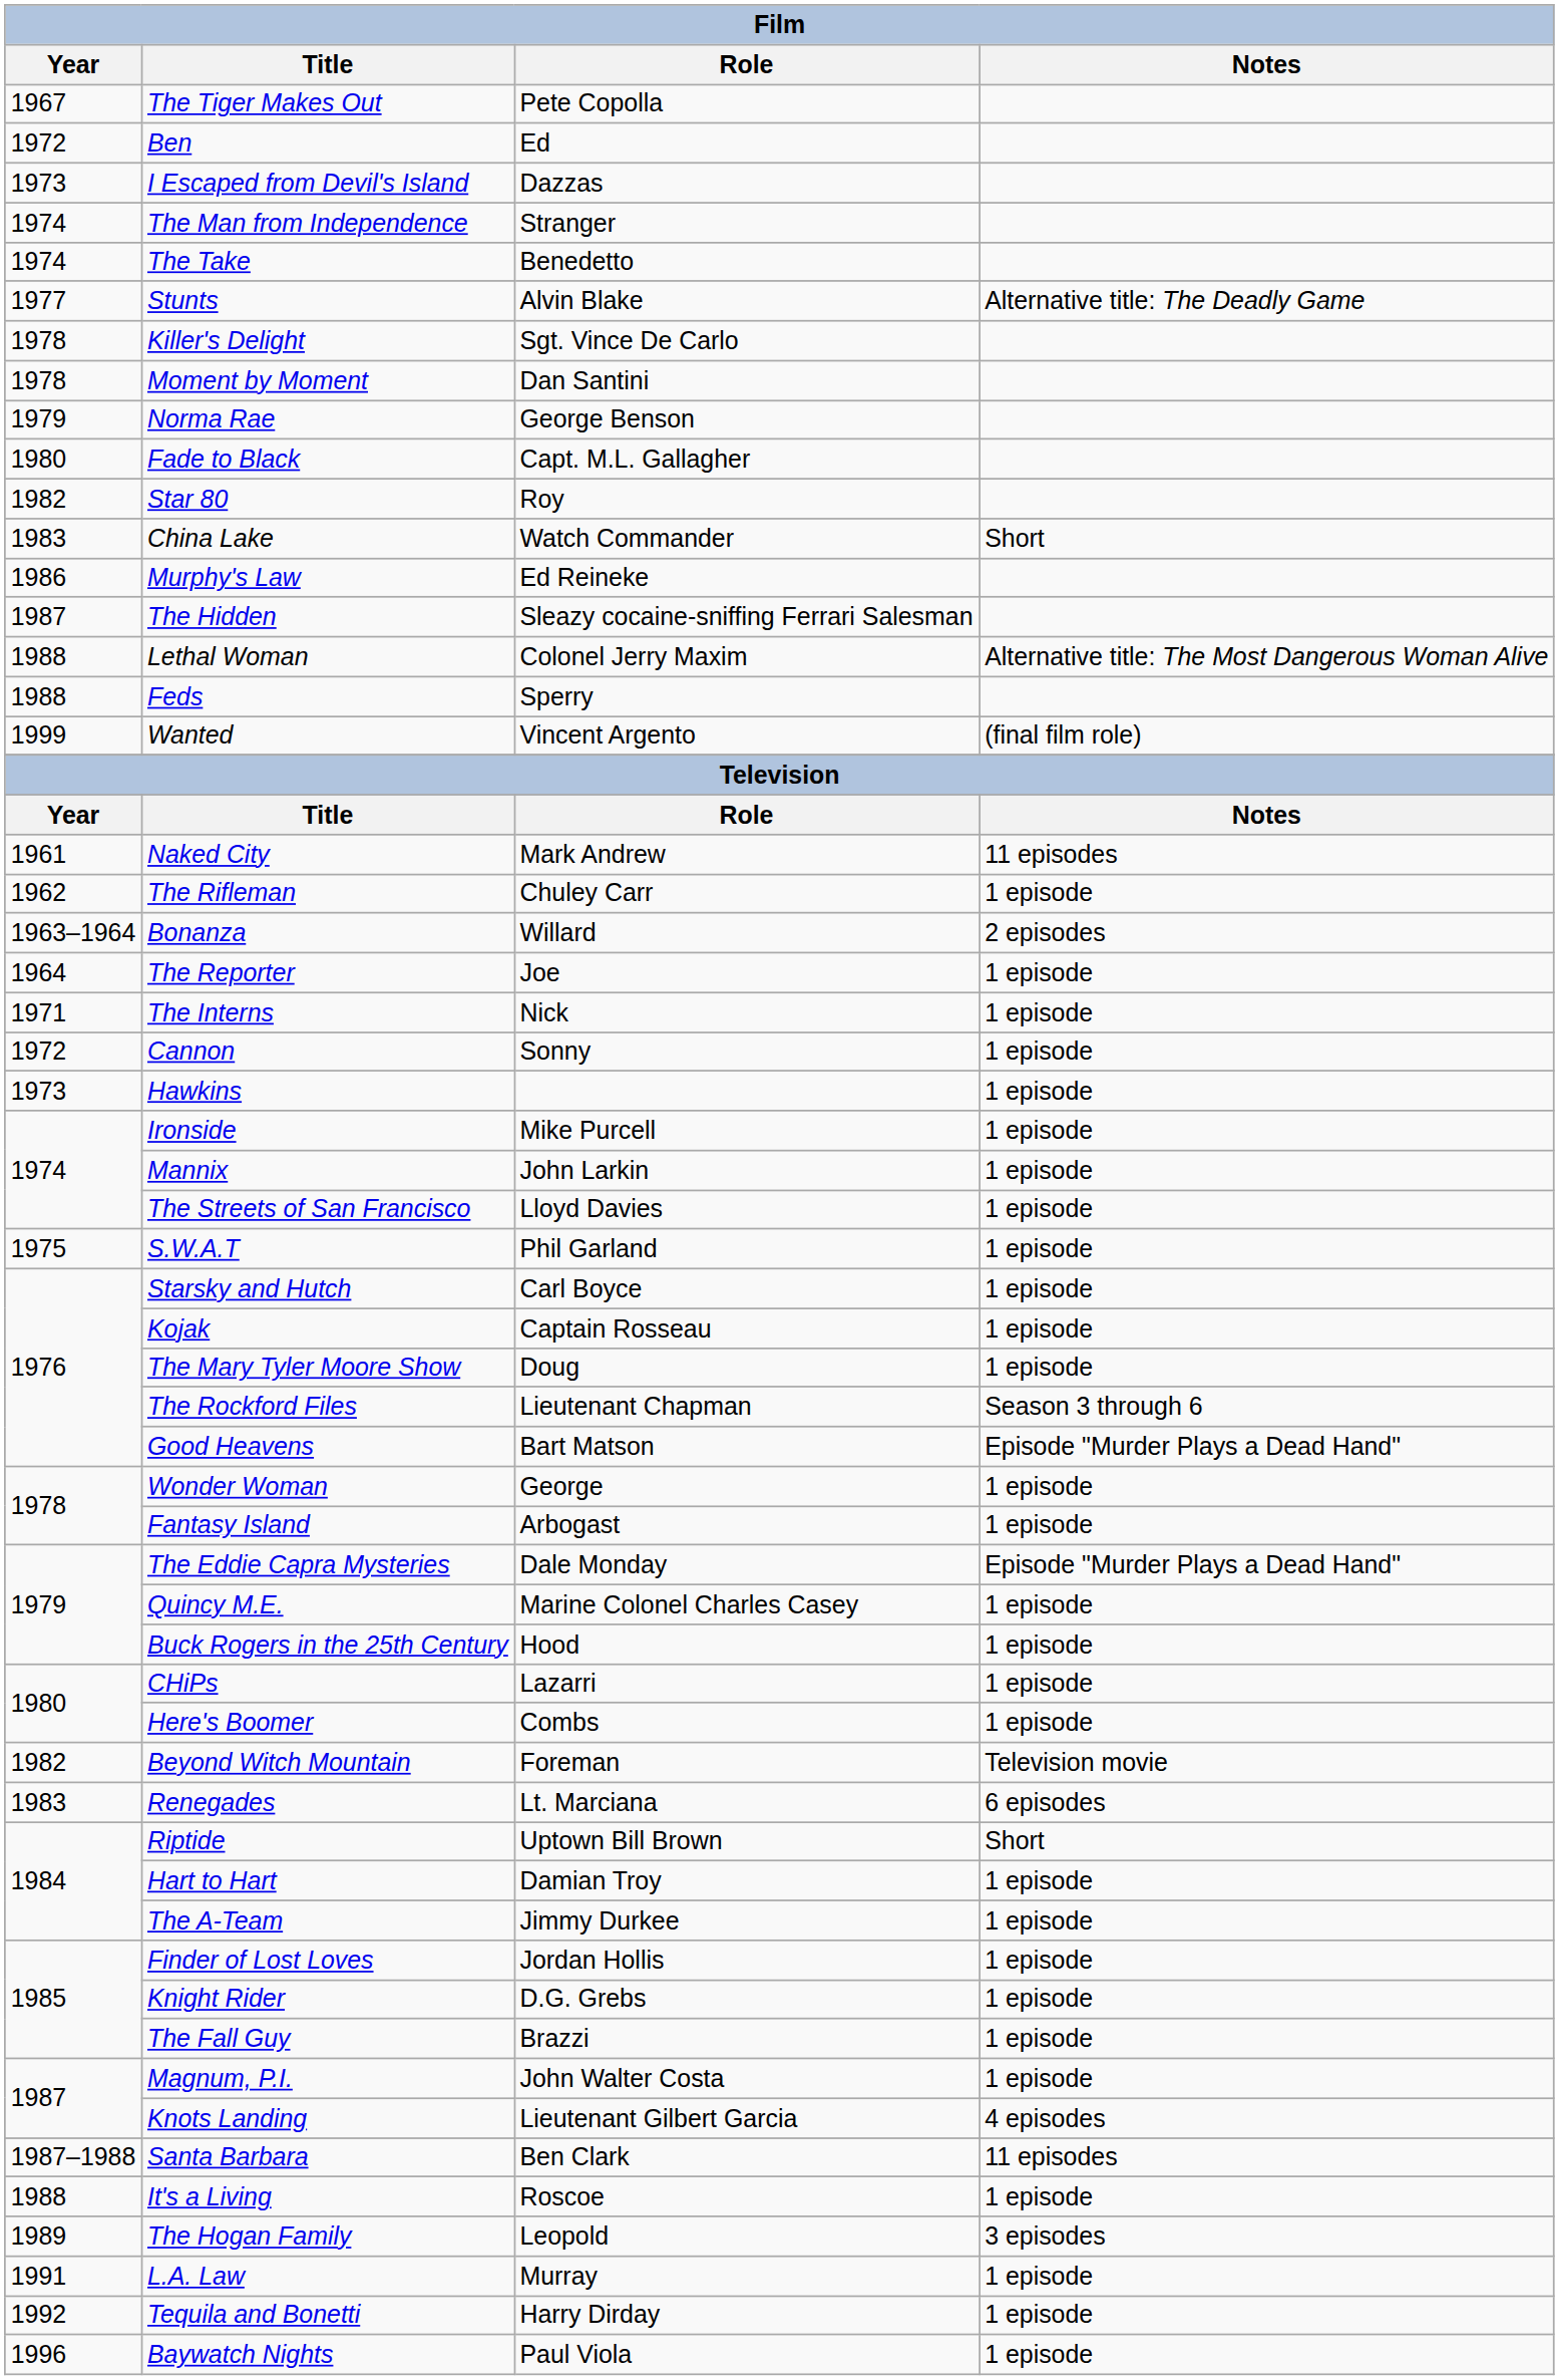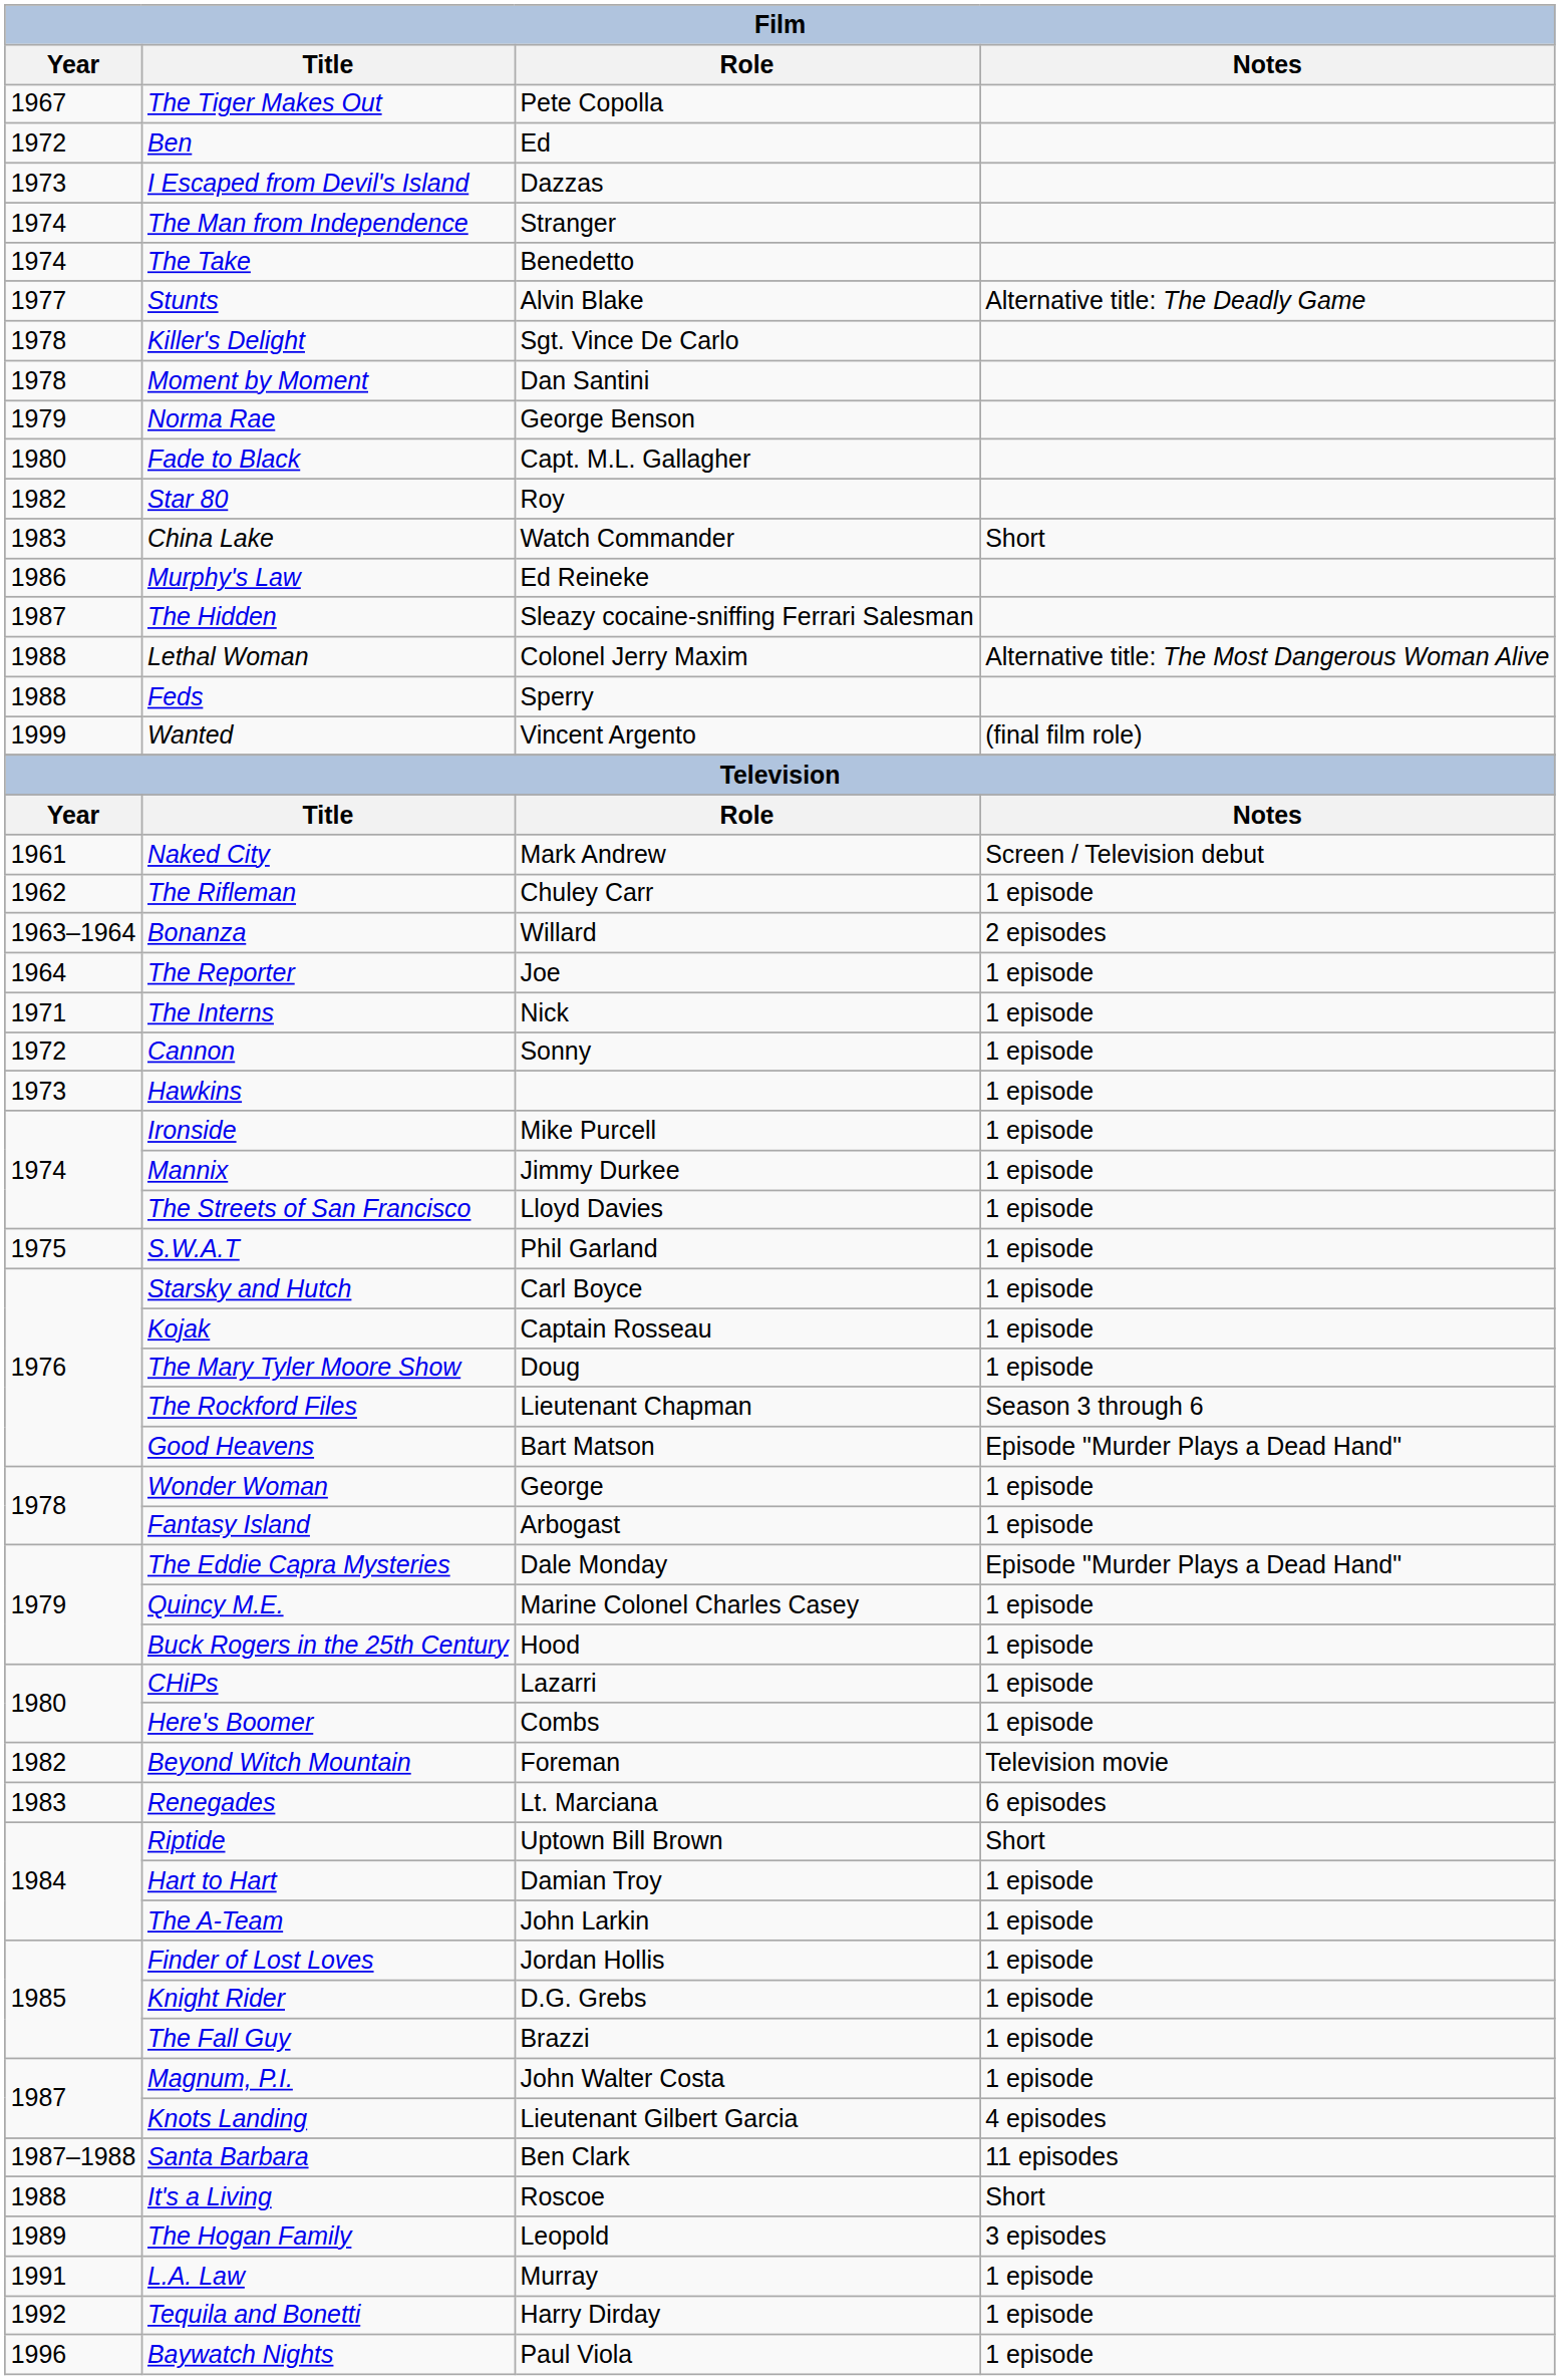 <table class="wikitable" style="font-size: 90%;">
 <tr>
 <th colspan="4" style="background: LightSteelBlue;">Film</th>
 </tr>
 <tr>
 <th>Year</th>
 <th>Title</th>
 <th>Role</th>
 <th>Notes</th>
 </tr>
 <tr>
 <td>1967</td>
 <td><em><a href='#'>The Tiger Makes Out</a></em></td>
 <td>Pete Copolla</td>
 <td></td>
 </tr>
 <tr>
 <td>1972</td>
 <td><em><a href='#'>Ben</a></em></td>
 <td>Ed</td>
 <td></td>
 </tr>
 <tr>
 <td>1973</td>
 <td><em><a href='#'>I Escaped from Devil's Island</a></em></td>
 <td>Dazzas</td>
 <td></td>
 </tr>
 <tr>
 <td>1974</td>
 <td><em><a href='#'>The Man from Independence</a></em></td>
 <td>Stranger</td>
 <td></td>
 </tr>
 <tr>
 <td>1974</td>
 <td><em><a href='#'>The Take</a></em></td>
 <td>Benedetto</td>
 <td></td>
 </tr>
 <tr>
 <td>1977</td>
 <td><em><a href='#'>Stunts</a></em></td>
 <td>Alvin Blake</td>
 <td>Alternative title: <em>The Deadly Game</em></td>
 </tr>
 <tr>
 <td>1978</td>
 <td><em><a href='#'>Killer's Delight</a></em></td>
 <td>Sgt. Vince De Carlo</td>
 <td></td>
 </tr>
 <tr>
 <td>1978</td>
 <td><em><a href='#'>Moment by Moment</a></em></td>
 <td>Dan Santini</td>
 <td></td>
 </tr>
 <tr>
 <td>1979</td>
 <td><em><a href='#'>Norma Rae</a></em></td>
 <td>George Benson</td>
 <td></td>
 </tr>
 <tr>
 <td>1980</td>
 <td><em><a href='#'>Fade to Black</a></em></td>
 <td>Capt. M.L. Gallagher</td>
 <td></td>
 </tr>
 <tr>
 <td>1982</td>
 <td><em><a href='#'>Star 80</a></em></td>
 <td>Roy</td>
 <td></td>
 </tr>
 <tr>
 <td>1983</td>
 <td><em>China Lake</em></td>
 <td>Watch Commander</td>
 <td>Short</td>
 </tr>
 <tr>
 <td>1986</td>
 <td><em><a href='#'>Murphy's Law</a></em></td>
 <td>Ed Reineke</td>
 <td></td>
 </tr>
 <tr>
 <td>1987</td>
 <td><em><a href='#'>The Hidden</a></em></td>
 <td>Sleazy cocaine-sniffing Ferrari Salesman</td>
 <td></td>
 </tr>
 <tr>
 <td>1988</td>
 <td><em>Lethal Woman</em></td>
 <td>Colonel Jerry Maxim</td>
 <td>Alternative title: <em>The Most Dangerous Woman Alive</em></td>
 </tr>
 <tr>
 <td>1988</td>
 <td><em><a href='#'>Feds</a></em></td>
 <td>Sperry</td>
 <td></td>
 </tr>
 <tr>
 <td>1999</td>
 <td><em>Wanted</em></td>
 <td>Vincent Argento</td>
 <td>(final film role)</td>
 </tr>
 <tr>
 </tr>
 <tr>
 <th colspan="4" style="background: LightSteelBlue;">Television</th>
 </tr>
 <tr>
 <th>Year</th>
 <th>Title</th>
 <th>Role</th>
 <th>Notes</th>
 </tr>
 <tr>
 <td>1961</td>
 <td><em><a href='#'>Naked City</a></em></td>
 <td>Mark Andrew</td>
-<td>11 episodes</td>
+<td>Screen / Television debut</td>
 </tr>
 <tr>
 <td>1962</td>
 <td><em><a href='#'>The Rifleman</a></em></td>
 <td>Chuley Carr</td>
 <td>1 episode</td>
 </tr>
 <tr>
 <td>1963–1964</td>
 <td><em><a href='#'>Bonanza</a></em></td>
 <td>Willard</td>
 <td>2 episodes</td>
 </tr>
 <tr>
 <td>1964</td>
 <td><em><a href='#'>The Reporter</a></em></td>
 <td>Joe</td>
 <td>1 episode</td>
 </tr>
 <tr>
 <td>1971</td>
 <td><em><a href='#'>The Interns</a></em></td>
 <td>Nick</td>
 <td>1 episode</td>
 </tr>
 <tr>
 <td>1972</td>
 <td><em><a href='#'>Cannon</a></em></td>
 <td>Sonny</td>
 <td>1 episode</td>
 </tr>
 <tr>
 <td>1973</td>
 <td><em><a href='#'>Hawkins</a></em></td>
 <td></td>
 <td>1 episode</td>
 </tr>
 <tr>
 <td rowspan=3>1974</td>
 <td><em><a href='#'>Ironside</a></em></td>
 <td>Mike Purcell</td>
 <td>1 episode</td>
 </tr>
 <tr>
 <td><em><a href='#'>Mannix</a></em></td>
-<td>John Larkin</td>
+<td>Jimmy Durkee</td>
 <td>1 episode</td>
 </tr>
 <tr>
 <td><em><a href='#'>The Streets of San Francisco</a></em></td>
 <td>Lloyd Davies</td>
 <td>1 episode</td>
 </tr>
 <tr>
 <td>1975</td>
 <td><em><a href='#'>S.W.A.T</a></em></td>
 <td>Phil Garland</td>
 <td>1 episode</td>
 </tr>
 <tr>
 <td rowspan=5>1976</td>
 <td><em><a href='#'>Starsky and Hutch</a></em></td>
 <td>Carl Boyce</td>
 <td>1 episode</td>
 </tr>
 <tr>
 <td><em><a href='#'>Kojak</a></em></td>
 <td>Captain Rosseau</td>
 <td>1 episode</td>
 </tr>
 <tr>
 <td><em><a href='#'>The Mary Tyler Moore Show</a></em></td>
 <td>Doug</td>
 <td>1 episode</td>
 </tr>
 <tr>
 <td><em><a href='#'>The Rockford Files</a></em></td>
 <td>Lieutenant Chapman</td>
 <td>Season 3 through 6</td>
 </tr>
 <tr>
 <td><em><a href='#'>Good Heavens</a></em></td>
 <td>Bart Matson</td>
 <td>Episode "Murder Plays a Dead Hand"</td>
 </tr>
 <tr>
 <td rowspan=2>1978</td>
 <td><em><a href='#'>Wonder Woman</a></em></td>
 <td>George</td>
 <td>1 episode</td>
 </tr>
 <tr>
 <td><em><a href='#'>Fantasy Island</a></em></td>
 <td>Arbogast</td>
 <td>1 episode</td>
 </tr>
 <tr>
 <td rowspan=3>1979</td>
 <td><em><a href='#'>The Eddie Capra Mysteries</a></em></td>
 <td>Dale Monday</td>
 <td>Episode "Murder Plays a Dead Hand"</td>
 </tr>
 <tr>
 <td><em><a href='#'>Quincy M.E.</a></em></td>
 <td>Marine Colonel Charles Casey</td>
 <td>1 episode</td>
 </tr>
 <tr>
 <td><em><a href='#'>Buck Rogers in the 25th Century</a></em></td>
 <td>Hood</td>
 <td>1 episode</td>
 </tr>
 <tr>
 <td rowspan=2>1980</td>
 <td><em><a href='#'>CHiPs</a></em></td>
 <td>Lazarri</td>
 <td>1 episode</td>
 </tr>
 <tr>
 <td><em><a href='#'>Here's Boomer</a></em></td>
 <td>Combs</td>
 <td>1 episode</td>
 </tr>
 <tr>
 <td>1982</td>
 <td><em><a href='#'>Beyond Witch Mountain</a></em></td>
 <td>Foreman</td>
 <td>Television movie</td>
 </tr>
 <tr>
 <td rowspan=1>1983</td>
 <td><em><a href='#'>Renegades</a></em></td>
 <td>Lt. Marciana</td>
 <td>6 episodes</td>
 </tr>
 <tr>
 <td rowspan=3>1984</td>
 <td><em><a href='#'>Riptide</a></em></td>
 <td>Uptown Bill Brown</td>
 <td>Short</td>
 </tr>
 <tr>
 <td><em><a href='#'>Hart to Hart</a></em></td>
 <td>Damian Troy</td>
 <td>1 episode</td>
 </tr>
 <tr>
 <td><em><a href='#'>The A-Team</a></em></td>
-<td>Jimmy Durkee</td>
+<td>John Larkin</td>
 <td>1 episode</td>
 </tr>
 <tr>
 <td rowspan=3>1985</td>
 <td><em><a href='#'>Finder of Lost Loves</a></em></td>
 <td>Jordan Hollis</td>
 <td>1 episode</td>
 </tr>
 <tr>
 <td><em><a href='#'>Knight Rider</a></em></td>
 <td>D.G. Grebs</td>
 <td>1 episode</td>
 </tr>
 <tr>
 <td><em><a href='#'>The Fall Guy</a></em></td>
 <td>Brazzi</td>
 <td>1 episode</td>
 </tr>
 <tr>
 <td rowspan=2>1987</td>
 <td><em><a href='#'>Magnum, P.I.</a></em></td>
 <td>John Walter Costa</td>
 <td>1 episode</td>
 </tr>
 <tr>
 <td><em><a href='#'>Knots Landing</a></em></td>
 <td>Lieutenant Gilbert Garcia</td>
 <td>4 episodes</td>
 </tr>
 <tr>
 <td>1987–1988</td>
 <td><em><a href='#'>Santa Barbara</a></em></td>
 <td>Ben Clark</td>
 <td>11 episodes</td>
 </tr>
 <tr>
 <td>1988</td>
 <td><em><a href='#'>It's a Living</a></em></td>
 <td>Roscoe</td>
-<td>1 episode</td>
+<td>Short</td>
 </tr>
 <tr>
 <td>1989</td>
 <td><em><a href='#'>The Hogan Family</a></em></td>
 <td>Leopold</td>
 <td>3 episodes</td>
 </tr>
 <tr>
 <td>1991</td>
 <td><em><a href='#'>L.A. Law</a></em></td>
 <td>Murray</td>
 <td>1 episode</td>
 </tr>
 <tr>
 <td>1992</td>
 <td><em><a href='#'>Tequila and Bonetti</a></em></td>
 <td>Harry Dirday</td>
 <td>1 episode</td>
 </tr>
 <tr>
 <td>1996</td>
 <td><em><a href='#'>Baywatch Nights</a></em></td>
 <td>Paul Viola</td>
 <td>1 episode</td>
 </tr>
 </table>
